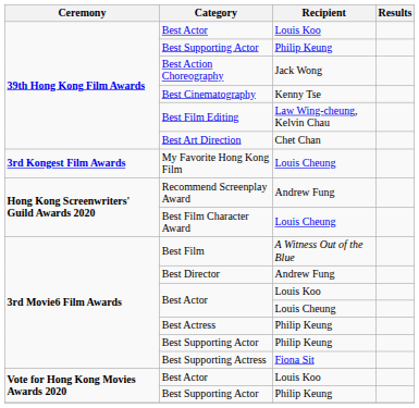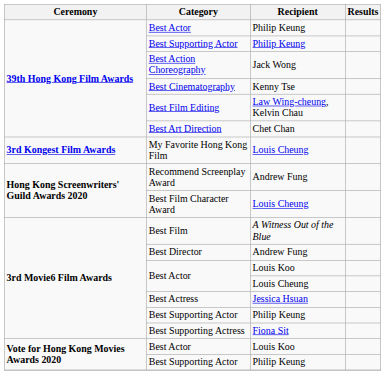 <table class="wikitable">
 <tr>
 <th>Ceremony</th>
 <th>Category</th>
 <th>Recipient</th>
 <th>Results</th>
 </tr>
 <tr>
 <td rowspan=6><strong><a href='#'>39th Hong Kong Film Awards</a></strong></td>
 <td><a href='#'>Best Actor</a></td>
-<td><a href='#'>Louis Koo</a></td>
+<td>Philip Keung</td>
 <td></td>
 </tr>
 <tr>
 <td><a href='#'>Best Supporting Actor</a></td>
 <td><a href='#'>Philip Keung</a></td>
 <td></td>
 </tr>
 <tr>
 <td><a href='#'>Best Action Choreography</a></td>
 <td>Jack Wong</td>
 <td></td>
 </tr>
 <tr>
 <td><a href='#'>Best Cinematography</a></td>
 <td>Kenny Tse</td>
 <td></td>
 </tr>
 <tr>
 <td><a href='#'>Best Film Editing</a></td>
 <td><a href='#'>Law Wing-cheung</a>, Kelvin Chau</td>
 <td></td>
 </tr>
 <tr>
 <td><a href='#'>Best Art Direction</a></td>
 <td>Chet Chan</td>
 <td></td>
 </tr>
 <tr>
 <td><strong><a href='#'>3rd Kongest Film Awards</a></strong></td>
 <td>My Favorite Hong Kong Film</td>
 <td><a href='#'>Louis Cheung</a></td>
 <td></td>
 </tr>
 <tr>
 <td rowspan=2><strong>Hong Kong Screenwriters' Guild Awards 2020</strong></td>
 <td>Recommend Screenplay Award</td>
 <td>Andrew Fung</td>
 <td></td>
 </tr>
 <tr>
 <td>Best Film Character Award</td>
 <td><a href='#'>Louis Cheung</a></td>
 <td></td>
 </tr>
 <tr>
 <td rowspan=7><strong>3rd Movie6 Film Awards</strong></td>
 <td>Best Film</td>
 <td><em>A Witness Out of the Blue</em></td>
 <td></td>
 </tr>
 <tr>
 <td>Best Director</td>
 <td>Andrew Fung</td>
 <td></td>
 </tr>
 <tr>
 <td rowspan=2>Best Actor</td>
 <td>Louis Koo</td>
 <td></td>
 </tr>
 <tr>
 <td>Louis Cheung</td>
 <td></td>
 </tr>
 <tr>
 <td>Best Actress</td>
-<td>Philip Keung</td>
+<td><a href='#'>Jessica Hsuan</a></td>
 <td></td>
 </tr>
 <tr>
 <td>Best Supporting Actor</td>
 <td>Philip Keung</td>
 <td></td>
 </tr>
 <tr>
 <td>Best Supporting Actress</td>
 <td><a href='#'>Fiona Sit</a></td>
 <td></td>
 </tr>
 <tr>
 <td rowspan=2><strong>Vote for Hong Kong Movies Awards 2020</strong></td>
 <td>Best Actor</td>
 <td>Louis Koo</td>
 <td></td>
 </tr>
 <tr>
 <td>Best Supporting Actor</td>
 <td>Philip Keung</td>
 <td></td>
 </tr>
 <tr>
 </tr>
 </table>
